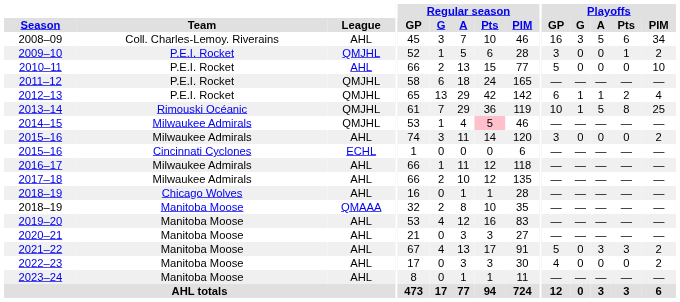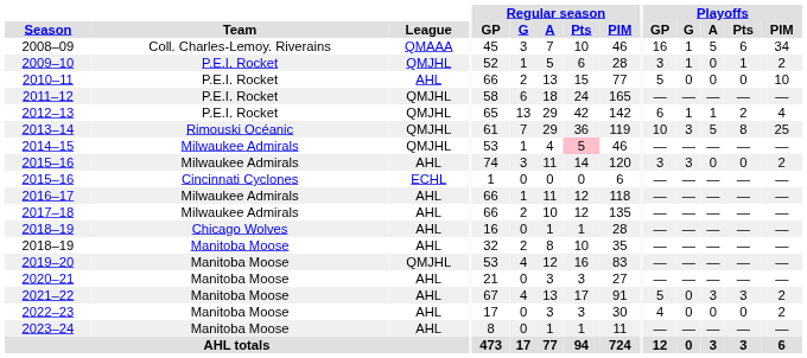 <table border="0" cellpadding="1" cellspacing="0" style="text-align:center; width:60em">
 <tr bgcolor="#e0e0e0">
 <th colspan="3" bgcolor="#ffffff"></th>
 <th rowspan="99" bgcolor="#ffffff"></th>
 <th colspan="5"><a href='#'>Regular season</a></th>
 <th rowspan="99" bgcolor="#ffffff"></th>
 <th colspan="5"><a href='#'>Playoffs</a></th>
 </tr>
 <tr bgcolor="#e0e0e0">
 <th><a href='#'>Season</a></th>
 <th>Team</th>
 <th>League</th>
 <th>GP</th>
 <th><a href='#'>G</a></th>
 <th><a href='#'>A</a></th>
 <th><a href='#'>Pts</a></th>
 <th><a href='#'>PIM</a></th>
 <th>GP</th>
 <th>G</th>
 <th>A</th>
 <th>Pts</th>
 <th>PIM</th>
 </tr>
 <tr>
 <td>2008–09</td>
 <td>Coll. Charles-Lemoy. Riverains</td>
-<td>AHL</td>
+<td><a href='#'>QMAAA</a></td>
 <td>45</td>
 <td>3</td>
 <td>7</td>
 <td>10</td>
 <td>46</td>
 <td>16</td>
-<td>3</td>
+<td>1</td>
 <td>5</td>
 <td>6</td>
 <td>34</td>
 </tr>
 <tr bgcolor="#f0f0f0">
 <td><a href='#'>2009–10</a></td>
 <td><a href='#'>P.E.I. Rocket</a></td>
 <td><a href='#'>QMJHL</a></td>
 <td>52</td>
 <td>1</td>
 <td>5</td>
 <td>6</td>
 <td>28</td>
 <td>3</td>
-<td>0</td>
+<td>1</td>
 <td>0</td>
 <td>1</td>
 <td>2</td>
 </tr>
 <tr>
 <td><a href='#'>2010–11</a></td>
 <td>P.E.I. Rocket</td>
 <td><a href='#'>AHL</a></td>
 <td>66</td>
 <td>2</td>
 <td>13</td>
 <td>15</td>
 <td>77</td>
 <td>5</td>
 <td>0</td>
 <td>0</td>
 <td>0</td>
 <td>10</td>
 </tr>
 <tr bgcolor="#f0f0f0">
 <td><a href='#'>2011–12</a></td>
 <td>P.E.I. Rocket</td>
 <td>QMJHL</td>
 <td>58</td>
 <td>6</td>
 <td>18</td>
 <td>24</td>
 <td>165</td>
 <td>—</td>
 <td>—</td>
 <td>—</td>
 <td>—</td>
 <td>—</td>
 </tr>
 <tr>
 <td><a href='#'>2012–13</a></td>
 <td>P.E.I. Rocket</td>
 <td>QMJHL</td>
 <td>65</td>
 <td>13</td>
 <td>29</td>
 <td>42</td>
 <td>142</td>
 <td>6</td>
 <td>1</td>
 <td>1</td>
 <td>2</td>
 <td>4</td>
 </tr>
 <tr bgcolor="#f0f0f0">
 <td><a href='#'>2013–14</a></td>
 <td><a href='#'>Rimouski Océanic</a></td>
 <td>QMJHL</td>
 <td>61</td>
 <td>7</td>
 <td>29</td>
 <td>36</td>
 <td>119</td>
 <td>10</td>
-<td>1</td>
+<td>3</td>
 <td>5</td>
 <td>8</td>
 <td>25</td>
 </tr>
 <tr>
 <td><a href='#'>2014–15</a></td>
 <td><a href='#'>Milwaukee Admirals</a></td>
 <td>QMJHL</td>
 <td>53</td>
 <td>1</td>
 <td>4</td>
 <td style="background: pink;">5</td>
 <td>46</td>
 <td>—</td>
 <td>—</td>
 <td>—</td>
 <td>—</td>
 <td>—</td>
 </tr>
 <tr bgcolor="#f0f0f0">
 <td><a href='#'>2015–16</a></td>
 <td>Milwaukee Admirals</td>
 <td>AHL</td>
 <td>74</td>
 <td>3</td>
 <td>11</td>
 <td>14</td>
 <td>120</td>
 <td>3</td>
-<td>0</td>
+<td>3</td>
 <td>0</td>
 <td>0</td>
 <td>2</td>
 </tr>
 <tr>
 <td><a href='#'>2015–16</a></td>
 <td><a href='#'>Cincinnati Cyclones</a></td>
 <td><a href='#'>ECHL</a></td>
 <td>1</td>
 <td>0</td>
 <td>0</td>
 <td>0</td>
 <td>6</td>
 <td>—</td>
 <td>—</td>
 <td>—</td>
 <td>—</td>
 <td>—</td>
 </tr>
 <tr bgcolor="#f0f0f0">
 <td><a href='#'>2016–17</a></td>
 <td>Milwaukee Admirals</td>
 <td>AHL</td>
 <td>66</td>
 <td>1</td>
 <td>11</td>
 <td>12</td>
 <td>118</td>
 <td>—</td>
 <td>—</td>
 <td>—</td>
 <td>—</td>
 <td>—</td>
 </tr>
 <tr>
 <td><a href='#'>2017–18</a></td>
 <td>Milwaukee Admirals</td>
 <td>AHL</td>
 <td>66</td>
 <td>2</td>
 <td>10</td>
 <td>12</td>
 <td>135</td>
 <td>—</td>
 <td>—</td>
 <td>—</td>
 <td>—</td>
 <td>—</td>
 </tr>
 <tr bgcolor="#f0f0f0">
 <td><a href='#'>2018–19</a></td>
 <td><a href='#'>Chicago Wolves</a></td>
 <td>AHL</td>
 <td>16</td>
 <td>0</td>
 <td>1</td>
 <td>1</td>
 <td>28</td>
 <td>—</td>
 <td>—</td>
 <td>—</td>
 <td>—</td>
 <td>—</td>
 </tr>
 <tr>
 <td>2018–19</td>
 <td><a href='#'>Manitoba Moose</a></td>
-<td><a href='#'>QMAAA</a></td>
+<td>AHL</td>
 <td>32</td>
 <td>2</td>
 <td>8</td>
 <td>10</td>
 <td>35</td>
 <td>—</td>
 <td>—</td>
 <td>—</td>
 <td>—</td>
 <td>—</td>
 </tr>
 <tr bgcolor="#f0f0f0">
 <td><a href='#'>2019–20</a></td>
 <td>Manitoba Moose</td>
-<td>AHL</td>
+<td>QMJHL</td>
 <td>53</td>
 <td>4</td>
 <td>12</td>
 <td>16</td>
 <td>83</td>
 <td>—</td>
 <td>—</td>
 <td>—</td>
 <td>—</td>
 <td>—</td>
 </tr>
 <tr>
 <td><a href='#'>2020–21</a></td>
 <td>Manitoba Moose</td>
 <td>AHL</td>
 <td>21</td>
 <td>0</td>
 <td>3</td>
 <td>3</td>
 <td>27</td>
 <td>—</td>
 <td>—</td>
 <td>—</td>
 <td>—</td>
 <td>—</td>
 </tr>
 <tr bgcolor="#f0f0f0">
 <td><a href='#'>2021–22</a></td>
 <td>Manitoba Moose</td>
 <td>AHL</td>
 <td>67</td>
 <td>4</td>
 <td>13</td>
 <td>17</td>
 <td>91</td>
 <td>5</td>
 <td>0</td>
 <td>3</td>
 <td>3</td>
 <td>2</td>
 </tr>
 <tr>
 <td><a href='#'>2022–23</a></td>
 <td>Manitoba Moose</td>
 <td>AHL</td>
 <td>17</td>
 <td>0</td>
 <td>3</td>
 <td>3</td>
 <td>30</td>
 <td>4</td>
 <td>0</td>
 <td>0</td>
 <td>0</td>
 <td>2</td>
 </tr>
 <tr bgcolor="#f0f0f0">
 <td><a href='#'>2023–24</a></td>
 <td>Manitoba Moose</td>
 <td>AHL</td>
 <td>8</td>
 <td>0</td>
 <td>1</td>
 <td>1</td>
 <td>11</td>
 <td>—</td>
 <td>—</td>
 <td>—</td>
 <td>—</td>
 <td>—</td>
 </tr>
 <tr bgcolor="#e0e0e0">
 <th colspan="3">AHL totals</th>
 <th>473</th>
 <th>17</th>
 <th>77</th>
 <th>94</th>
 <th>724</th>
 <th>12</th>
 <th>0</th>
 <th>3</th>
 <th>3</th>
 <th>6</th>
 </tr>
 </table>
